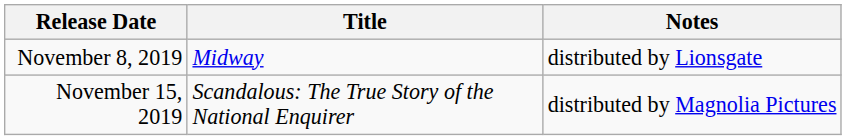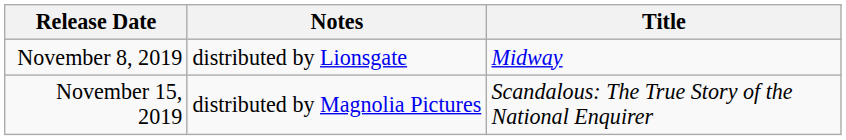 <table class="wikitable sortable">
 <tr>
 <th style="width:125px;">Release Date</th>
+<th>Notes</th>
 <th style="width:250px;">Title</th>
-<th>Notes</th>
 </tr>
 <tr>
 <td style="text-align:right;">November 8, 2019</td>
+<td>distributed by <a href='#'>Lionsgate</a></td>
 <td><em><a href='#'>Midway</a></em></td>
-<td>distributed by <a href='#'>Lionsgate</a></td>
 </tr>
 <tr>
 <td style="text-align:right;">November 15, 2019</td>
+<td>distributed by <a href='#'>Magnolia Pictures</a></td>
 <td><em>Scandalous: The True Story of the National Enquirer</em></td>
-<td>distributed by <a href='#'>Magnolia Pictures</a></td>
 </tr>
 </table>
